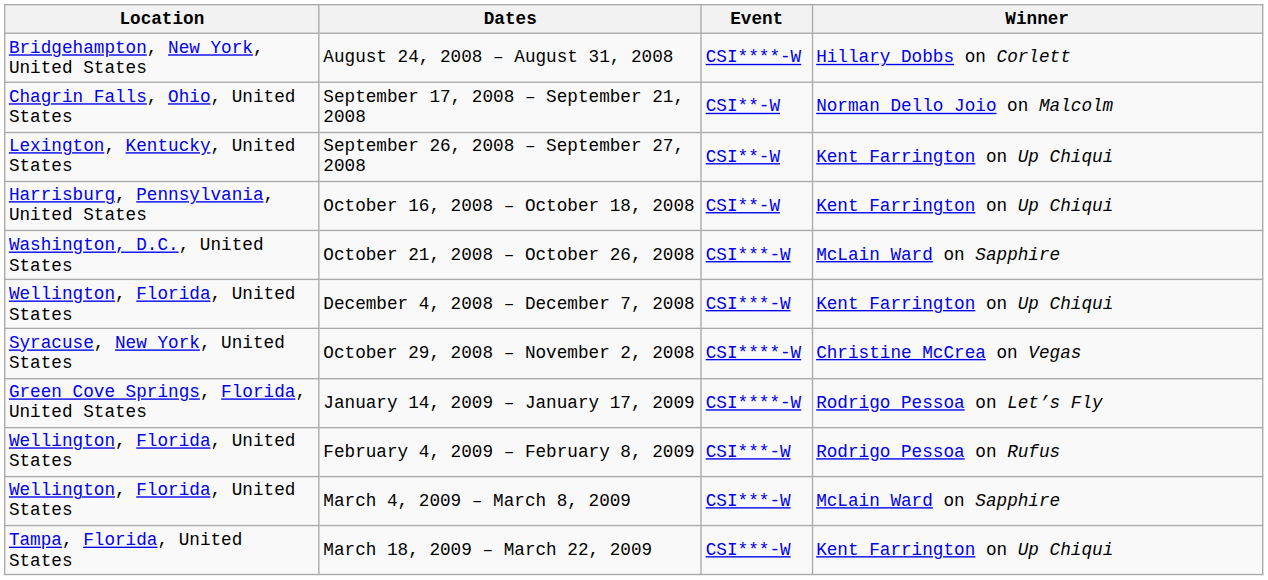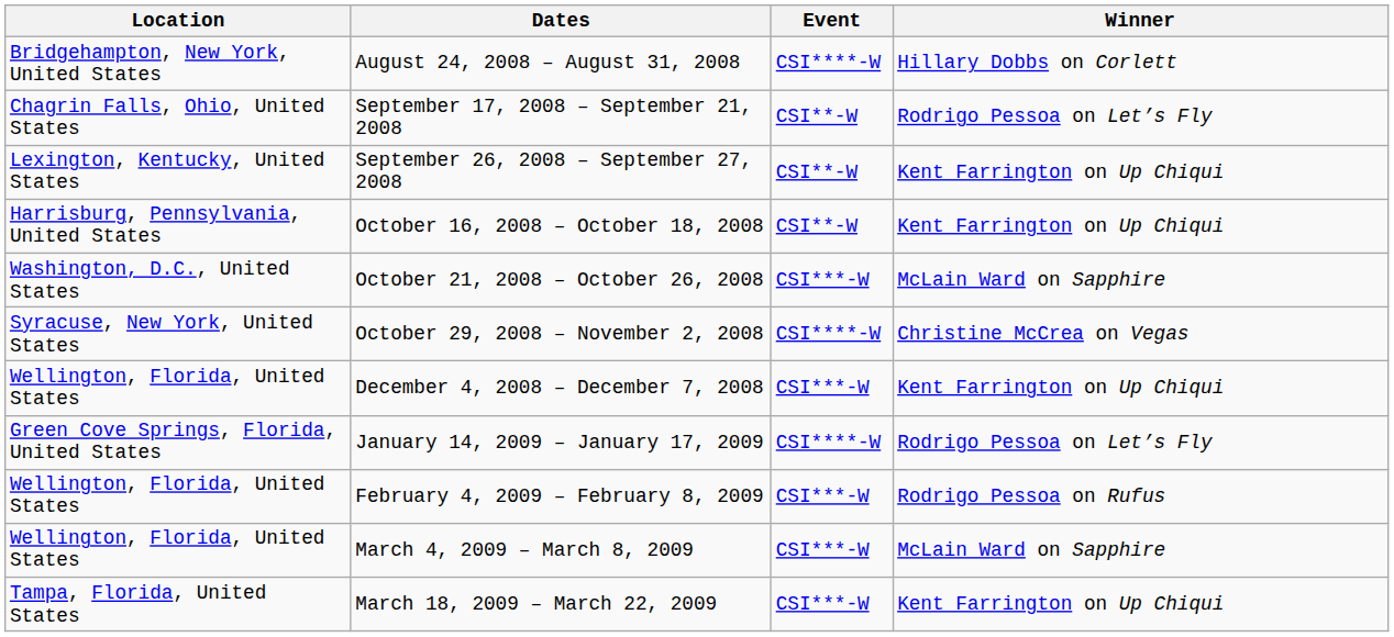 <table class="wikitable">
 <tr>
 <th width=225>Location</th>
 <th width=275>Dates</th>
 <th width=75>Event</th>
 <th width=325>Winner</th>
 </tr>
 <tr>
 <td> <a href='#'>Bridgehampton</a>, <a href='#'>New York</a>, United States</td>
 <td>August 24, 2008 – August 31, 2008</td>
 <td><a href='#'>CSI****-W</a></td>
 <td> <a href='#'>Hillary Dobbs</a> on <em>Corlett</em></td>
 </tr>
 <tr>
 <td> <a href='#'>Chagrin Falls</a>, <a href='#'>Ohio</a>, United States</td>
 <td>September 17, 2008 – September 21, 2008</td>
 <td><a href='#'>CSI**-W</a></td>
-<td> <a href='#'>Norman Dello Joio</a> on <em>Malcolm</em></td>
+<td> <a href='#'>Rodrigo Pessoa</a> on <em>Let’s Fly</em></td>
 </tr>
 <tr>
 <td> <a href='#'>Lexington</a>, <a href='#'>Kentucky</a>, United States</td>
 <td>September 26, 2008 – September 27, 2008</td>
 <td><a href='#'>CSI**-W</a></td>
 <td> <a href='#'>Kent Farrington</a> on <em>Up Chiqui</em></td>
 </tr>
 <tr>
 <td> <a href='#'>Harrisburg</a>, <a href='#'>Pennsylvania</a>, United States</td>
 <td>October 16, 2008 – October 18, 2008</td>
 <td><a href='#'>CSI**-W</a></td>
 <td> <a href='#'>Kent Farrington</a> on <em>Up Chiqui</em></td>
 </tr>
 <tr>
 <td> <a href='#'>Washington, D.C.</a>, United States</td>
 <td>October 21, 2008 – October 26, 2008</td>
 <td><a href='#'>CSI***-W</a></td>
 <td> <a href='#'>McLain Ward</a> on <em>Sapphire</em></td>
 </tr>
 <tr>
+<td> <a href='#'>Syracuse</a>, <a href='#'>New York</a>, United States</td>
+<td>October 29, 2008 – November 2, 2008</td>
+<td><a href='#'>CSI****-W</a></td>
+<td> <a href='#'>Christine McCrea</a> on <em>Vegas</em></td>
+</tr>
+<tr>
 <td> <a href='#'>Wellington</a>, <a href='#'>Florida</a>, United States</td>
 <td>December 4, 2008 – December 7, 2008</td>
 <td><a href='#'>CSI***-W</a></td>
 <td> <a href='#'>Kent Farrington</a> on <em>Up Chiqui</em></td>
-</tr>
-<tr>
-<td> <a href='#'>Syracuse</a>, <a href='#'>New York</a>, United States</td>
-<td>October 29, 2008 – November 2, 2008</td>
-<td><a href='#'>CSI****-W</a></td>
-<td> <a href='#'>Christine McCrea</a> on <em>Vegas</em></td>
 </tr>
 <tr>
 <td> <a href='#'>Green Cove Springs</a>, <a href='#'>Florida</a>, United States</td>
 <td>January 14, 2009 – January 17, 2009</td>
 <td><a href='#'>CSI****-W</a></td>
 <td> <a href='#'>Rodrigo Pessoa</a> on <em>Let’s Fly</em></td>
 </tr>
 <tr>
 <td> <a href='#'>Wellington</a>, <a href='#'>Florida</a>, United States</td>
 <td>February 4, 2009 – February 8, 2009</td>
 <td><a href='#'>CSI***-W</a></td>
 <td> <a href='#'>Rodrigo Pessoa</a> on <em>Rufus</em></td>
 </tr>
 <tr>
 <td> <a href='#'>Wellington</a>, <a href='#'>Florida</a>, United States</td>
 <td>March 4, 2009 – March 8, 2009</td>
 <td><a href='#'>CSI***-W</a></td>
 <td> <a href='#'>McLain Ward</a> on <em>Sapphire</em></td>
 </tr>
 <tr>
 <td> <a href='#'>Tampa</a>, <a href='#'>Florida</a>, United States</td>
 <td>March 18, 2009 – March 22, 2009</td>
 <td><a href='#'>CSI***-W</a></td>
 <td> <a href='#'>Kent Farrington</a> on <em>Up Chiqui</em></td>
 </tr>
 </table>
